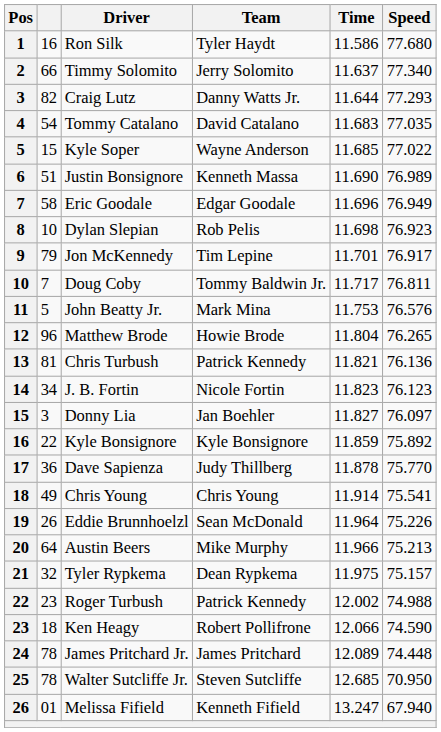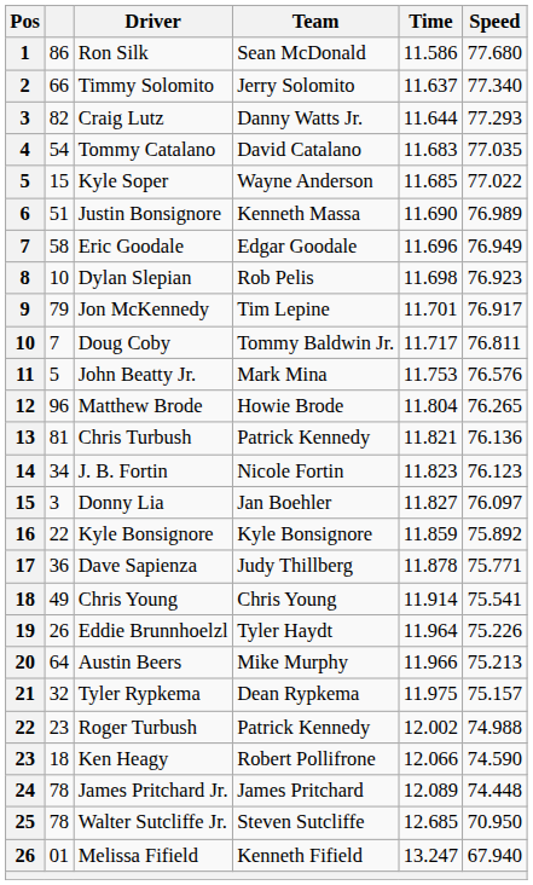 <table class="wikitable" style="font-size:98%">
 <tr>
 <th>Pos</th>
 <th></th>
 <th>Driver</th>
 <th>Team</th>
 <th>Time</th>
 <th>Speed</th>
 </tr>
 <tr>
 <th>1</th>
-<td>16</td>
+<td>86</td>
 <td>Ron Silk</td>
-<td>Tyler Haydt</td>
+<td>Sean McDonald</td>
 <td>11.586</td>
 <td>77.680</td>
 </tr>
 <tr>
 <th>2</th>
 <td>66</td>
 <td>Timmy Solomito</td>
 <td>Jerry Solomito</td>
 <td>11.637</td>
 <td>77.340</td>
 </tr>
 <tr>
 <th>3</th>
 <td>82</td>
 <td>Craig Lutz</td>
 <td>Danny Watts Jr.</td>
 <td>11.644</td>
 <td>77.293</td>
 </tr>
 <tr>
 <th>4</th>
 <td>54</td>
 <td>Tommy Catalano</td>
 <td>David Catalano</td>
 <td>11.683</td>
 <td>77.035</td>
 </tr>
 <tr>
 <th>5</th>
 <td>15</td>
 <td>Kyle Soper</td>
 <td>Wayne Anderson</td>
 <td>11.685</td>
 <td>77.022</td>
 </tr>
 <tr>
 <th>6</th>
 <td>51</td>
 <td>Justin Bonsignore</td>
 <td>Kenneth Massa</td>
 <td>11.690</td>
 <td>76.989</td>
 </tr>
 <tr>
 <th>7</th>
 <td>58</td>
 <td>Eric Goodale</td>
 <td>Edgar Goodale</td>
 <td>11.696</td>
 <td>76.949</td>
 </tr>
 <tr>
 <th>8</th>
 <td>10</td>
 <td>Dylan Slepian</td>
 <td>Rob Pelis</td>
 <td>11.698</td>
 <td>76.923</td>
 </tr>
 <tr>
 <th>9</th>
 <td>79</td>
 <td>Jon McKennedy</td>
 <td>Tim Lepine</td>
 <td>11.701</td>
 <td>76.917</td>
 </tr>
 <tr>
 <th>10</th>
 <td>7</td>
 <td>Doug Coby</td>
 <td>Tommy Baldwin Jr.</td>
 <td>11.717</td>
 <td>76.811</td>
 </tr>
 <tr>
 <th>11</th>
 <td>5</td>
 <td>John Beatty Jr.</td>
 <td>Mark Mina</td>
 <td>11.753</td>
 <td>76.576</td>
 </tr>
 <tr>
 <th>12</th>
 <td>96</td>
 <td>Matthew Brode</td>
 <td>Howie Brode</td>
 <td>11.804</td>
 <td>76.265</td>
 </tr>
 <tr>
 <th>13</th>
 <td>81</td>
 <td>Chris Turbush</td>
 <td>Patrick Kennedy</td>
 <td>11.821</td>
 <td>76.136</td>
 </tr>
 <tr>
 <th>14</th>
 <td>34</td>
 <td>J. B. Fortin</td>
 <td>Nicole Fortin</td>
 <td>11.823</td>
 <td>76.123</td>
 </tr>
 <tr>
 <th>15</th>
 <td>3</td>
 <td>Donny Lia</td>
 <td>Jan Boehler</td>
 <td>11.827</td>
 <td>76.097</td>
 </tr>
 <tr>
 <th>16</th>
 <td>22</td>
 <td>Kyle Bonsignore</td>
 <td>Kyle Bonsignore</td>
 <td>11.859</td>
 <td>75.892</td>
 </tr>
 <tr>
 <th>17</th>
 <td>36</td>
 <td>Dave Sapienza</td>
 <td>Judy Thillberg</td>
 <td>11.878</td>
-<td>75.770</td>
+<td>75.771</td>
 </tr>
 <tr>
 <th>18</th>
 <td>49</td>
 <td>Chris Young</td>
 <td>Chris Young</td>
 <td>11.914</td>
 <td>75.541</td>
 </tr>
 <tr>
 <th>19</th>
 <td>26</td>
 <td>Eddie Brunnhoelzl</td>
-<td>Sean McDonald</td>
+<td>Tyler Haydt</td>
 <td>11.964</td>
 <td>75.226</td>
 </tr>
 <tr>
 <th>20</th>
 <td>64</td>
 <td>Austin Beers</td>
 <td>Mike Murphy</td>
 <td>11.966</td>
 <td>75.213</td>
 </tr>
 <tr>
 <th>21</th>
 <td>32</td>
 <td>Tyler Rypkema</td>
 <td>Dean Rypkema</td>
 <td>11.975</td>
 <td>75.157</td>
 </tr>
 <tr>
 <th>22</th>
 <td>23</td>
 <td>Roger Turbush</td>
 <td>Patrick Kennedy</td>
 <td>12.002</td>
 <td>74.988</td>
 </tr>
 <tr>
 <th>23</th>
 <td>18</td>
 <td>Ken Heagy</td>
 <td>Robert Pollifrone</td>
 <td>12.066</td>
 <td>74.590</td>
 </tr>
 <tr>
 <th>24</th>
 <td>78</td>
 <td>James Pritchard Jr.</td>
 <td>James Pritchard</td>
 <td>12.089</td>
 <td>74.448</td>
 </tr>
 <tr>
 <th>25</th>
 <td>78</td>
 <td>Walter Sutcliffe Jr.</td>
 <td>Steven Sutcliffe</td>
 <td>12.685</td>
 <td>70.950</td>
 </tr>
 <tr>
 <th>26</th>
 <td>01</td>
 <td>Melissa Fifield</td>
 <td>Kenneth Fifield</td>
 <td>13.247</td>
 <td>67.940</td>
 </tr>
 <tr>
 <th colspan="6"></th>
 </tr>
 <tr>
 </tr>
 </table>
